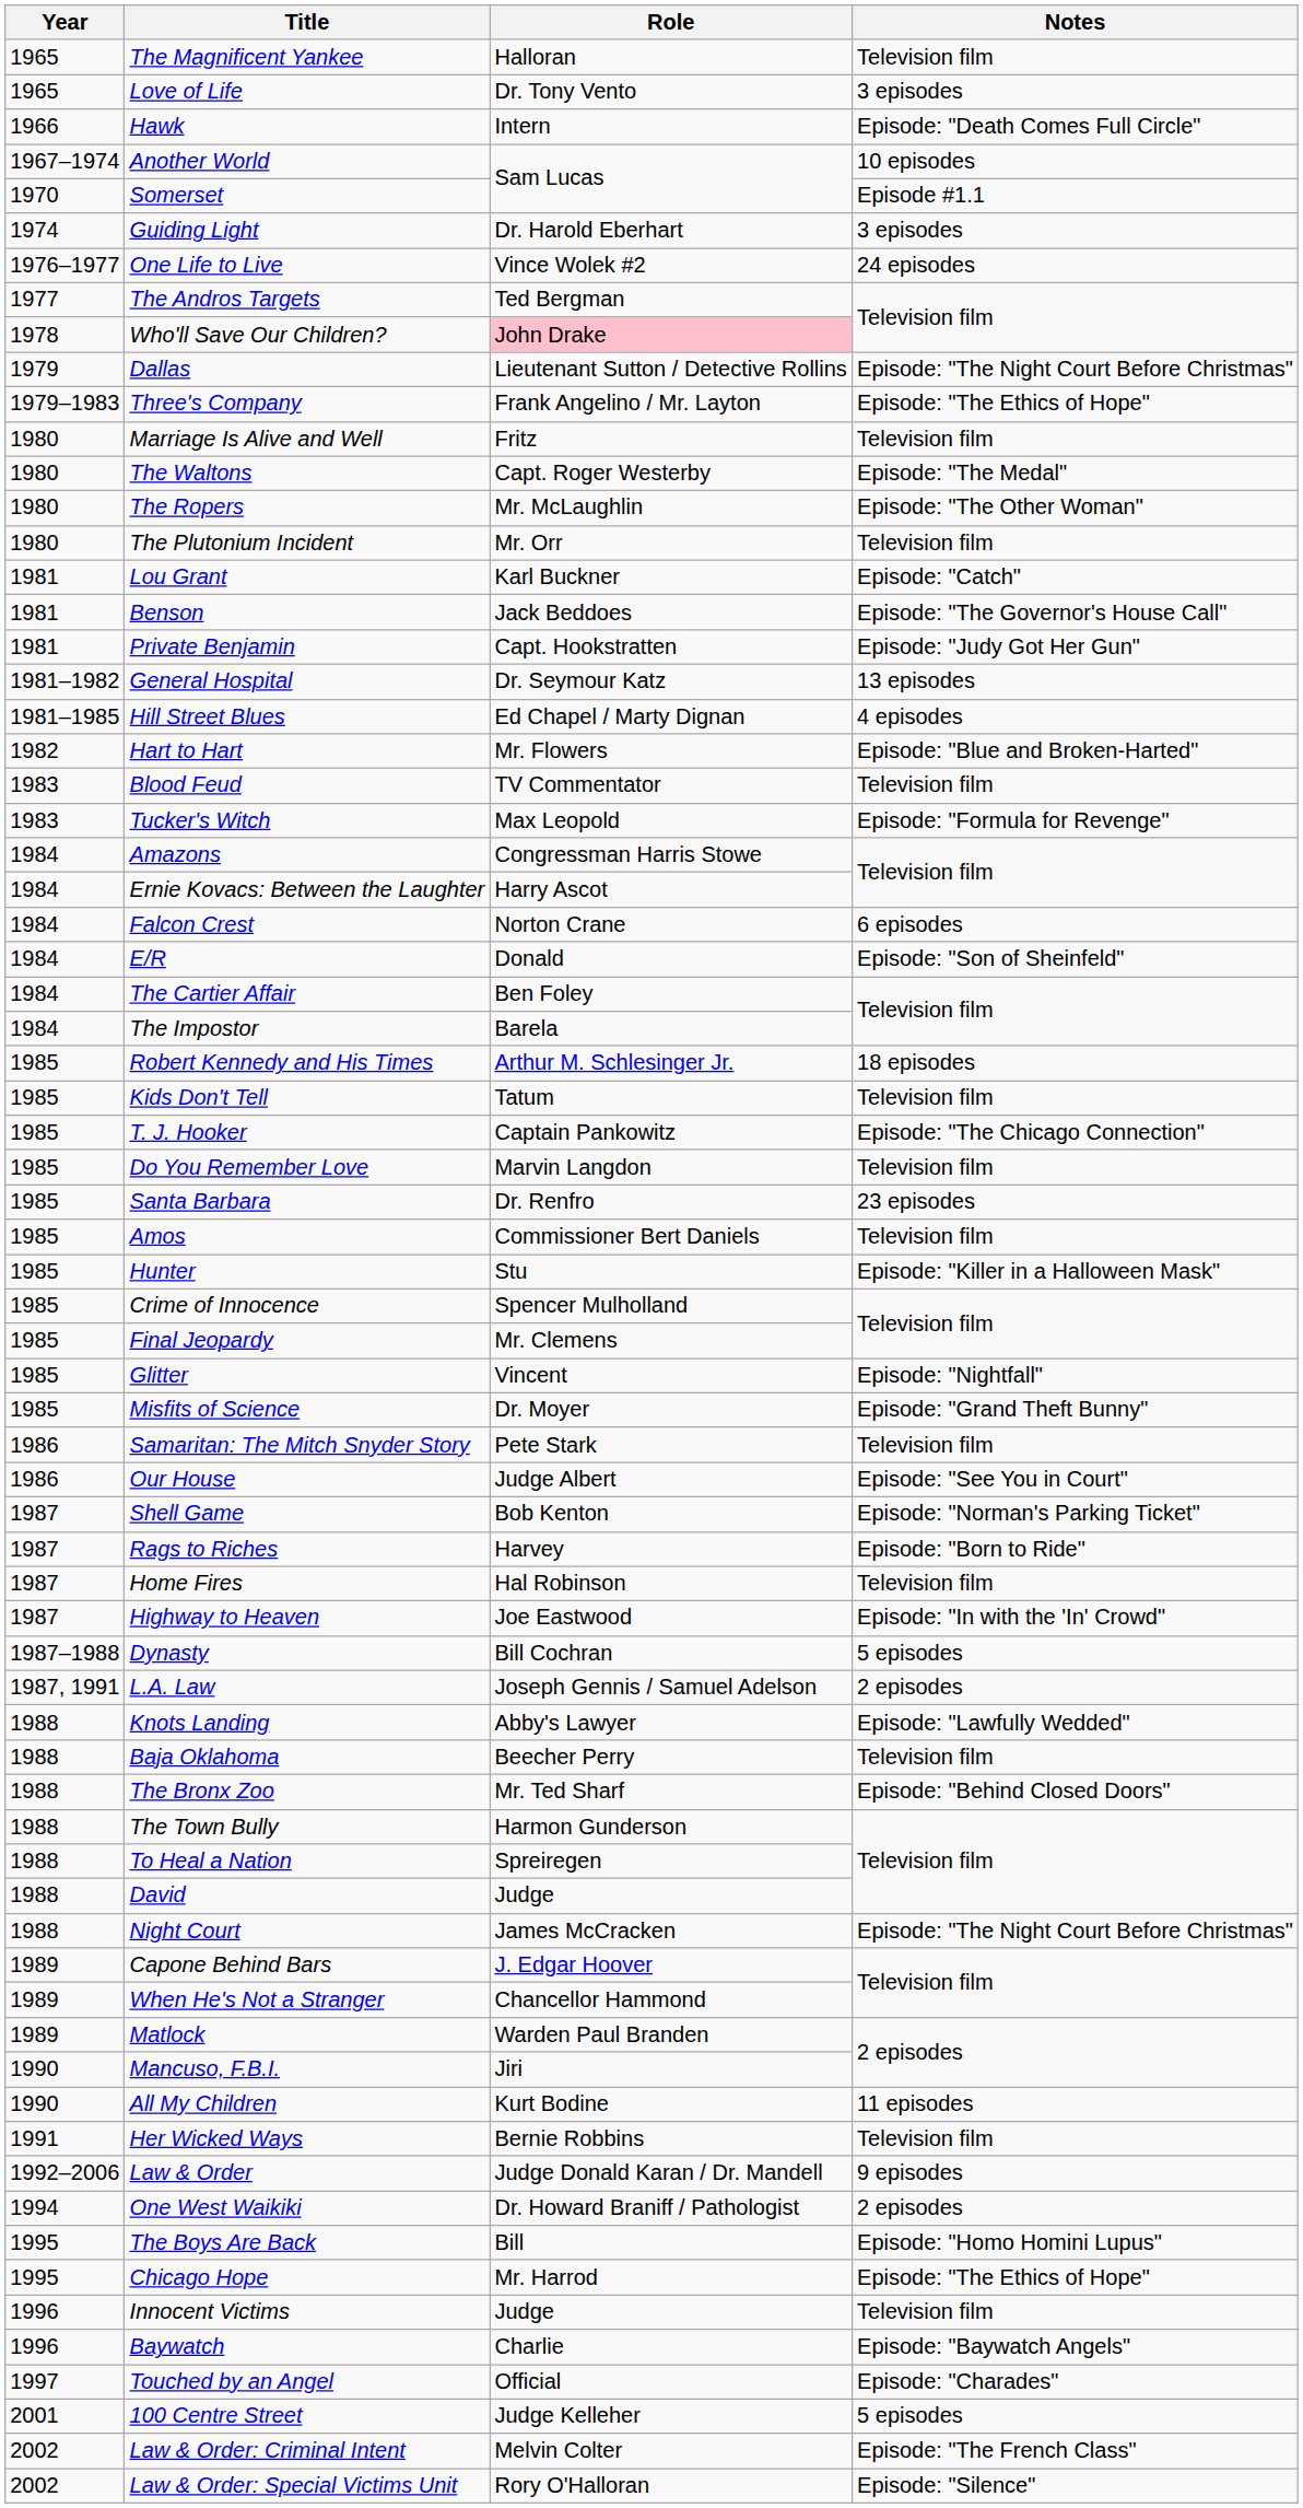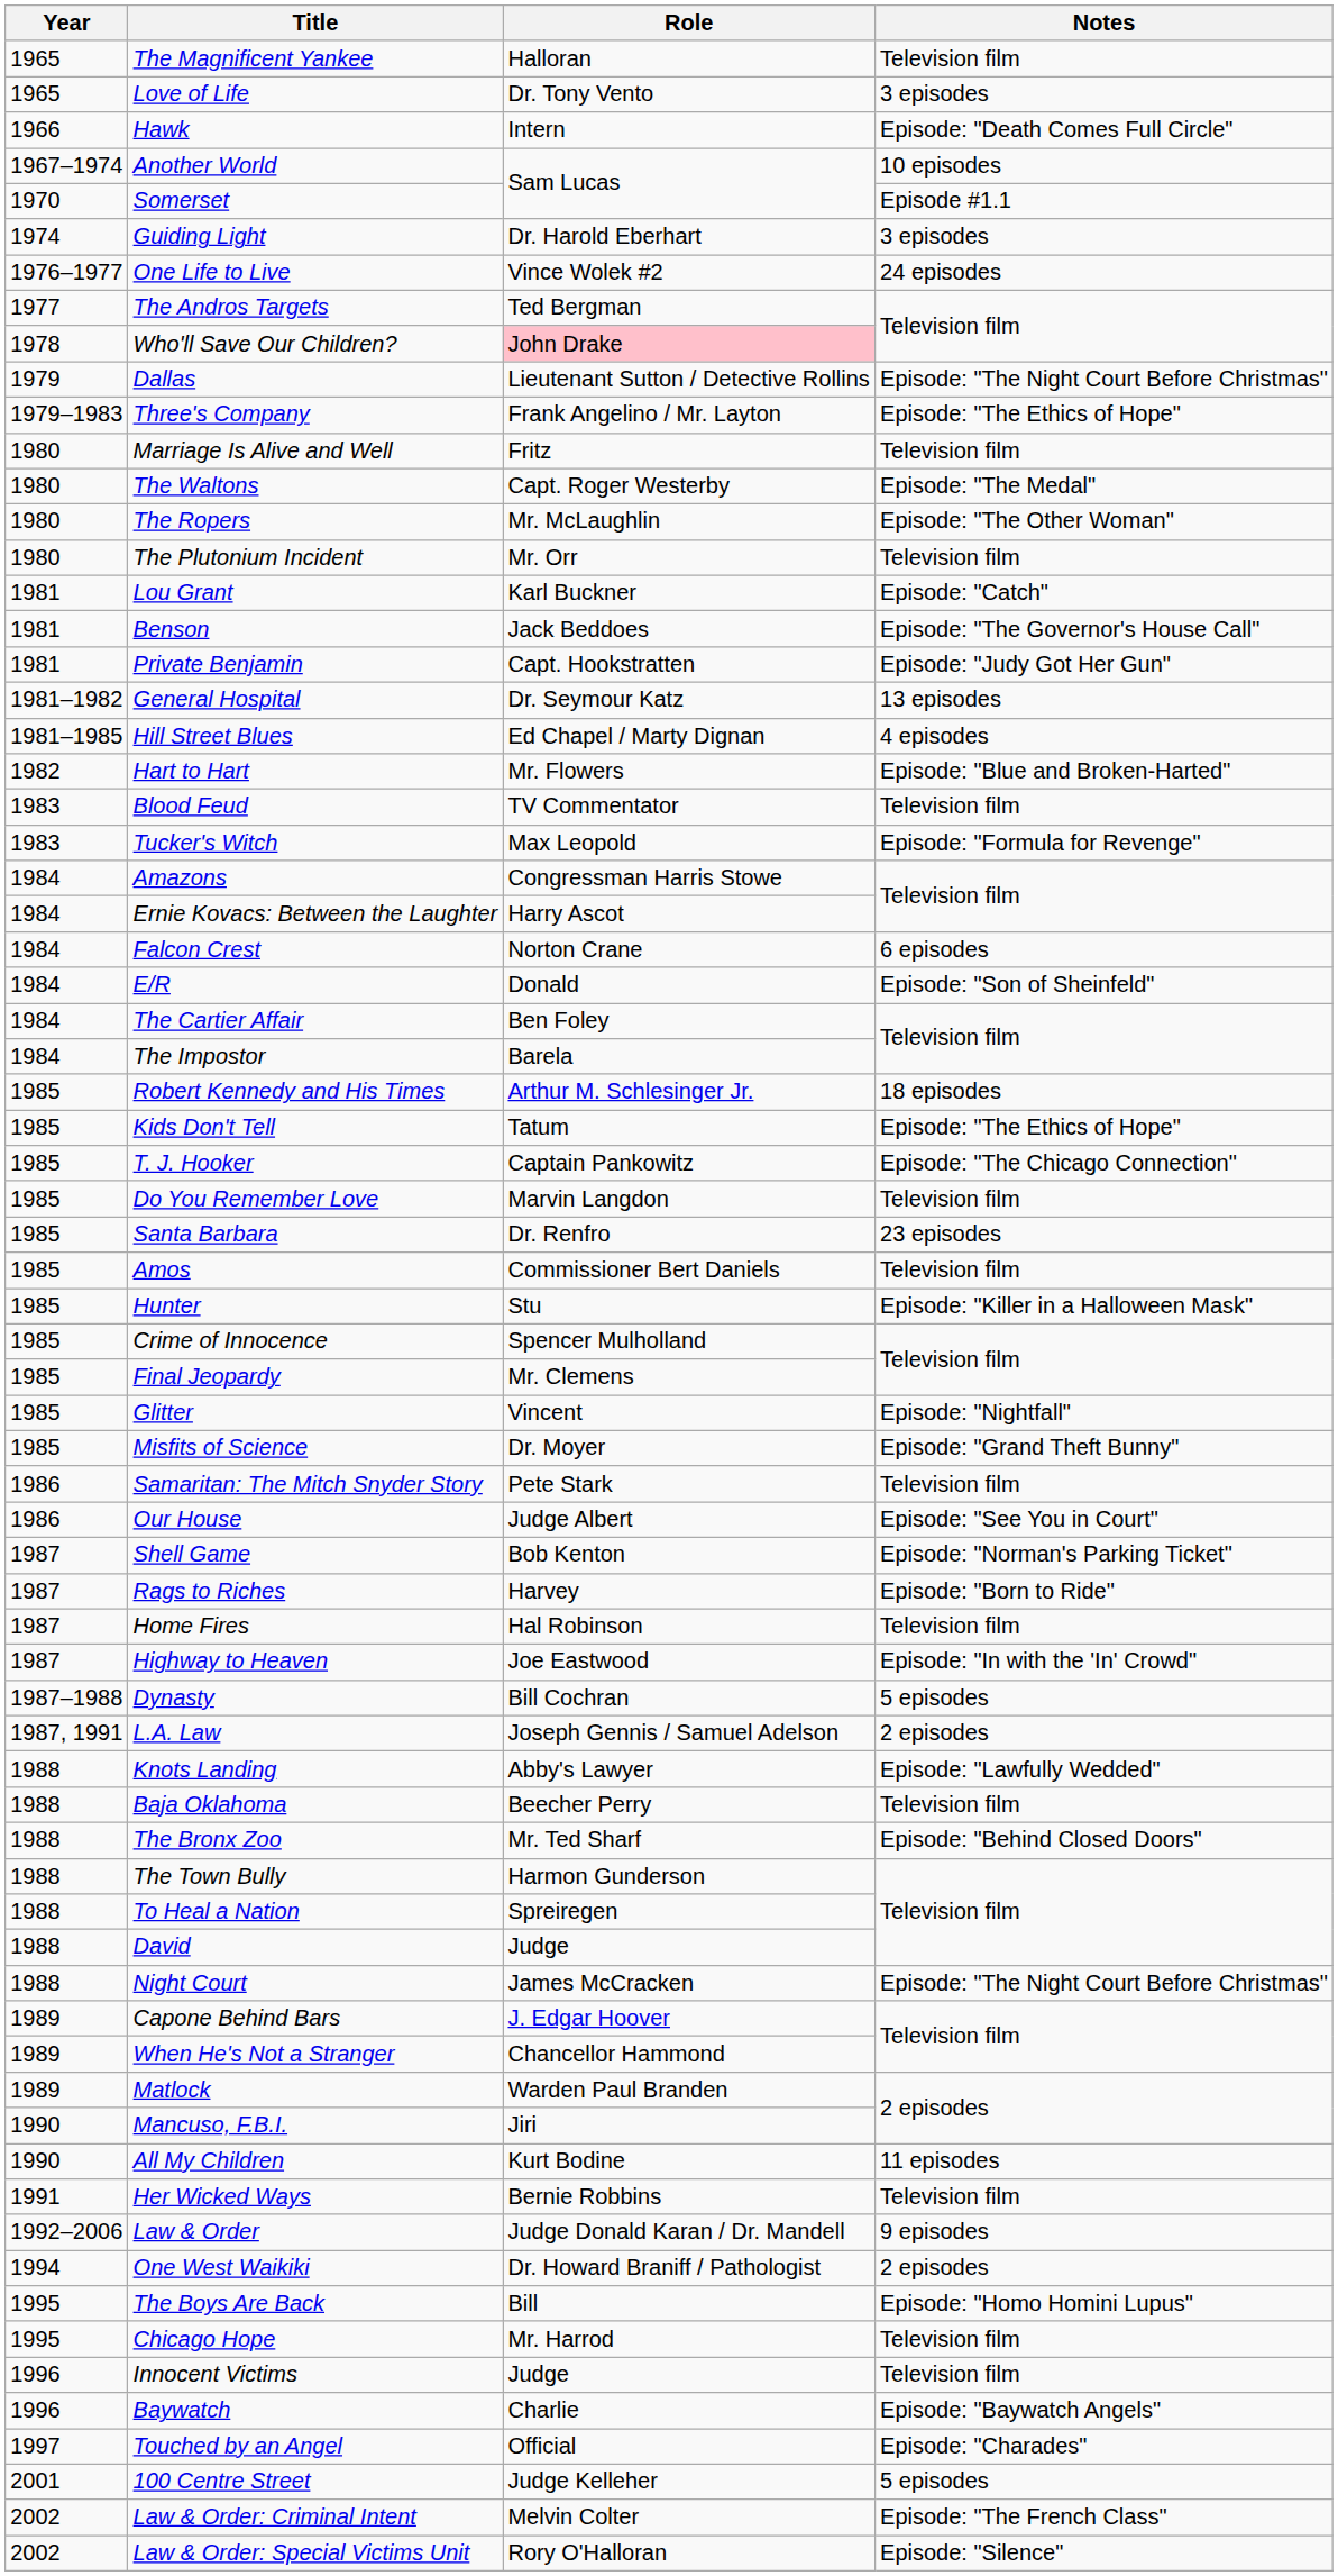 <table class="wikitable sortable">
 <tr>
 <th>Year</th>
 <th>Title</th>
 <th>Role</th>
 <th>Notes</th>
 </tr>
 <tr>
 <td>1965</td>
 <td><a href='#'><em>The Magnificent Yankee</em></a></td>
 <td>Halloran</td>
 <td>Television film</td>
 </tr>
 <tr>
 <td>1965</td>
 <td><em><a href='#'>Love of Life</a></em></td>
 <td>Dr. Tony Vento</td>
 <td>3 episodes</td>
 </tr>
 <tr>
 <td>1966</td>
 <td><a href='#'><em>Hawk</em></a></td>
 <td>Intern</td>
 <td>Episode: "Death Comes Full Circle"</td>
 </tr>
 <tr>
 <td>1967–1974</td>
 <td><a href='#'><em>Another World</em></a></td>
 <td rowspan="2">Sam Lucas</td>
 <td>10 episodes</td>
 </tr>
 <tr>
 <td>1970</td>
 <td><a href='#'><em>Somerset</em></a></td>
 <td>Episode #1.1</td>
 </tr>
 <tr>
 <td>1974</td>
 <td><em><a href='#'>Guiding Light</a></em></td>
 <td>Dr. Harold Eberhart</td>
 <td>3 episodes</td>
 </tr>
 <tr>
 <td>1976–1977</td>
 <td><em><a href='#'>One Life to Live</a></em></td>
 <td>Vince Wolek #2</td>
 <td>24 episodes</td>
 </tr>
 <tr>
 <td>1977</td>
 <td><em><a href='#'>The Andros Targets</a></em></td>
 <td>Ted Bergman</td>
 <td rowspan="2">Television film</td>
 </tr>
 <tr>
 <td>1978</td>
 <td><em>Who'll Save Our Children?</em></td>
 <td style="background: pink;">John Drake</td>
 </tr>
 <tr>
 <td>1979</td>
 <td><em><a href='#'>Dallas</a></em></td>
 <td>Lieutenant Sutton / Detective Rollins</td>
 <td>Episode: "The Night Court Before Christmas"</td>
 </tr>
 <tr>
 <td>1979–1983</td>
 <td><em><a href='#'>Three's Company</a></em></td>
 <td>Frank Angelino / Mr. Layton</td>
 <td>Episode: "The Ethics of Hope"</td>
 </tr>
 <tr>
 <td>1980</td>
 <td><em>Marriage Is Alive and Well</em></td>
 <td>Fritz</td>
 <td>Television film</td>
 </tr>
 <tr>
 <td>1980</td>
 <td><em><a href='#'>The Waltons</a></em></td>
 <td>Capt. Roger Westerby</td>
 <td>Episode: "The Medal"</td>
 </tr>
 <tr>
 <td>1980</td>
 <td><em><a href='#'>The Ropers</a></em></td>
 <td>Mr. McLaughlin</td>
 <td>Episode: "The Other Woman"</td>
 </tr>
 <tr>
 <td>1980</td>
 <td><em>The Plutonium Incident</em></td>
 <td>Mr. Orr</td>
 <td>Television film</td>
 </tr>
 <tr>
 <td>1981</td>
 <td><a href='#'><em>Lou Grant</em></a></td>
 <td>Karl Buckner</td>
 <td>Episode: "Catch"</td>
 </tr>
 <tr>
 <td>1981</td>
 <td><a href='#'><em>Benson</em></a></td>
 <td>Jack Beddoes</td>
 <td>Episode: "The Governor's House Call"</td>
 </tr>
 <tr>
 <td>1981</td>
 <td><a href='#'><em>Private Benjamin</em></a></td>
 <td>Capt. Hookstratten</td>
 <td>Episode: "Judy Got Her Gun"</td>
 </tr>
 <tr>
 <td>1981–1982</td>
 <td><em><a href='#'>General Hospital</a></em></td>
 <td>Dr. Seymour Katz</td>
 <td>13 episodes</td>
 </tr>
 <tr>
 <td>1981–1985</td>
 <td><em><a href='#'>Hill Street Blues</a></em></td>
 <td>Ed Chapel / Marty Dignan</td>
 <td>4 episodes</td>
 </tr>
 <tr>
 <td>1982</td>
 <td><em><a href='#'>Hart to Hart</a></em></td>
 <td>Mr. Flowers</td>
 <td>Episode: "Blue and Broken-Harted"</td>
 </tr>
 <tr>
 <td>1983</td>
 <td><a href='#'><em>Blood Feud</em></a></td>
 <td>TV Commentator</td>
 <td>Television film</td>
 </tr>
 <tr>
 <td>1983</td>
 <td><em><a href='#'>Tucker's Witch</a></em></td>
 <td>Max Leopold</td>
 <td>Episode: "Formula for Revenge"</td>
 </tr>
 <tr>
 <td>1984</td>
 <td><a href='#'><em>Amazons</em></a></td>
 <td>Congressman Harris Stowe</td>
 <td rowspan="2">Television film</td>
 </tr>
 <tr>
 <td>1984</td>
 <td><em>Ernie Kovacs: Between the Laughter</em></td>
 <td>Harry Ascot</td>
 </tr>
 <tr>
 <td>1984</td>
 <td><em><a href='#'>Falcon Crest</a></em></td>
 <td>Norton Crane</td>
 <td>6 episodes</td>
 </tr>
 <tr>
 <td>1984</td>
 <td><em><a href='#'>E/R</a></em></td>
 <td>Donald</td>
 <td>Episode: "Son of Sheinfeld"</td>
 </tr>
 <tr>
 <td>1984</td>
 <td><em><a href='#'>The Cartier Affair</a></em></td>
 <td>Ben Foley</td>
 <td rowspan="2">Television film</td>
 </tr>
 <tr>
 <td>1984</td>
 <td><em>The Impostor</em></td>
 <td>Barela</td>
 </tr>
 <tr>
 <td>1985</td>
 <td><em><a href='#'>Robert Kennedy and His Times</a></em></td>
 <td><a href='#'>Arthur M. Schlesinger Jr.</a></td>
 <td>18 episodes</td>
 </tr>
 <tr>
 <td>1985</td>
 <td><em><a href='#'>Kids Don't Tell</a></em></td>
 <td>Tatum</td>
-<td>Television film</td>
+<td>Episode: "The Ethics of Hope"</td>
 </tr>
 <tr>
 <td>1985</td>
 <td><em><a href='#'>T. J. Hooker</a></em></td>
 <td>Captain Pankowitz</td>
 <td>Episode: "The Chicago Connection"</td>
 </tr>
 <tr>
 <td>1985</td>
 <td><a href='#'><em>Do You Remember Love</em></a></td>
 <td>Marvin Langdon</td>
 <td>Television film</td>
 </tr>
 <tr>
 <td>1985</td>
 <td><a href='#'><em>Santa Barbara</em></a></td>
 <td>Dr. Renfro</td>
 <td>23 episodes</td>
 </tr>
 <tr>
 <td>1985</td>
 <td><a href='#'><em>Amos</em></a></td>
 <td>Commissioner Bert Daniels</td>
 <td>Television film</td>
 </tr>
 <tr>
 <td>1985</td>
 <td><a href='#'><em>Hunter</em></a></td>
 <td>Stu</td>
 <td>Episode: "Killer in a Halloween Mask"</td>
 </tr>
 <tr>
 <td>1985</td>
 <td><em>Crime of Innocence</em></td>
 <td>Spencer Mulholland</td>
 <td rowspan="2">Television film</td>
 </tr>
 <tr>
 <td>1985</td>
 <td><a href='#'><em>Final Jeopardy</em></a></td>
 <td>Mr. Clemens</td>
 </tr>
 <tr>
 <td>1985</td>
 <td><a href='#'><em>Glitter</em></a></td>
 <td>Vincent</td>
 <td>Episode: "Nightfall"</td>
 </tr>
 <tr>
 <td>1985</td>
 <td><em><a href='#'>Misfits of Science</a></em></td>
 <td>Dr. Moyer</td>
 <td>Episode: "Grand Theft Bunny"</td>
 </tr>
 <tr>
 <td>1986</td>
 <td><em><a href='#'>Samaritan: The Mitch Snyder Story</a></em></td>
 <td>Pete Stark</td>
 <td>Television film</td>
 </tr>
 <tr>
 <td>1986</td>
 <td><a href='#'><em>Our House</em></a></td>
 <td>Judge Albert</td>
 <td>Episode: "See You in Court"</td>
 </tr>
 <tr>
 <td>1987</td>
 <td><a href='#'><em>Shell Game</em></a></td>
 <td>Bob Kenton</td>
 <td>Episode: "Norman's Parking Ticket"</td>
 </tr>
 <tr>
 <td>1987</td>
 <td><a href='#'><em>Rags to Riches</em></a></td>
 <td>Harvey</td>
 <td>Episode: "Born to Ride"</td>
 </tr>
 <tr>
 <td>1987</td>
 <td><em>Home Fires</em></td>
 <td>Hal Robinson</td>
 <td>Television film</td>
 </tr>
 <tr>
 <td>1987</td>
 <td><em><a href='#'>Highway to Heaven</a></em></td>
 <td>Joe Eastwood</td>
 <td>Episode: "In with the 'In' Crowd"</td>
 </tr>
 <tr>
 <td>1987–1988</td>
 <td><a href='#'><em>Dynasty</em></a></td>
 <td>Bill Cochran</td>
 <td>5 episodes</td>
 </tr>
 <tr>
 <td>1987, 1991</td>
 <td><em><a href='#'>L.A. Law</a></em></td>
 <td>Joseph Gennis / Samuel Adelson</td>
 <td>2 episodes</td>
 </tr>
 <tr>
 <td>1988</td>
 <td><em><a href='#'>Knots Landing</a></em></td>
 <td>Abby's Lawyer</td>
 <td>Episode: "Lawfully Wedded"</td>
 </tr>
 <tr>
 <td>1988</td>
 <td><em><a href='#'>Baja Oklahoma</a></em></td>
 <td>Beecher Perry</td>
 <td>Television film</td>
 </tr>
 <tr>
 <td>1988</td>
 <td><a href='#'><em>The Bronx Zoo</em></a></td>
 <td>Mr. Ted Sharf</td>
 <td>Episode: "Behind Closed Doors"</td>
 </tr>
 <tr>
 <td>1988</td>
 <td><em>The Town Bully</em></td>
 <td>Harmon Gunderson</td>
 <td rowspan="3">Television film</td>
 </tr>
 <tr>
 <td>1988</td>
 <td><em><a href='#'>To Heal a Nation</a></em></td>
 <td>Spreiregen</td>
 </tr>
 <tr>
 <td>1988</td>
 <td><a href='#'><em>David</em></a></td>
 <td>Judge</td>
 </tr>
 <tr>
 <td>1988</td>
 <td><em><a href='#'>Night Court</a></em></td>
 <td>James McCracken</td>
 <td>Episode: "The Night Court Before Christmas"</td>
 </tr>
 <tr>
 <td>1989</td>
 <td><em>Capone Behind Bars</em></td>
 <td><a href='#'>J. Edgar Hoover</a></td>
 <td rowspan="2">Television film</td>
 </tr>
 <tr>
 <td>1989</td>
 <td><em><a href='#'>When He's Not a Stranger</a></em></td>
 <td>Chancellor Hammond</td>
 </tr>
 <tr>
 <td>1989</td>
 <td><a href='#'><em>Matlock</em></a></td>
 <td>Warden Paul Branden</td>
 <td rowspan="2">2 episodes</td>
 </tr>
 <tr>
 <td>1990</td>
 <td><em><a href='#'>Mancuso, F.B.I.</a></em></td>
 <td>Jiri</td>
 </tr>
 <tr>
 <td>1990</td>
 <td><em><a href='#'>All My Children</a></em></td>
 <td>Kurt Bodine</td>
 <td>11 episodes</td>
 </tr>
 <tr>
 <td>1991</td>
 <td><em><a href='#'>Her Wicked Ways</a></em></td>
 <td>Bernie Robbins</td>
 <td>Television film</td>
 </tr>
 <tr>
 <td>1992–2006</td>
 <td><em><a href='#'>Law & Order</a></em></td>
 <td>Judge Donald Karan / Dr. Mandell</td>
 <td>9 episodes</td>
 </tr>
 <tr>
 <td>1994</td>
 <td><em><a href='#'>One West Waikiki</a></em></td>
 <td>Dr. Howard Braniff / Pathologist</td>
 <td>2 episodes</td>
 </tr>
 <tr>
 <td>1995</td>
 <td><a href='#'><em>The Boys Are Back</em></a></td>
 <td>Bill</td>
 <td>Episode: "Homo Homini Lupus"</td>
 </tr>
 <tr>
 <td>1995</td>
 <td><em><a href='#'>Chicago Hope</a></em></td>
 <td>Mr. Harrod</td>
-<td>Episode: "The Ethics of Hope"</td>
+<td>Television film</td>
 </tr>
 <tr>
 <td>1996</td>
 <td><em>Innocent Victims</em></td>
 <td>Judge</td>
 <td>Television film</td>
 </tr>
 <tr>
 <td>1996</td>
 <td><em><a href='#'>Baywatch</a></em></td>
 <td>Charlie</td>
 <td>Episode: "Baywatch Angels"</td>
 </tr>
 <tr>
 <td>1997</td>
 <td><em><a href='#'>Touched by an Angel</a></em></td>
 <td>Official</td>
 <td>Episode: "Charades"</td>
 </tr>
 <tr>
 <td>2001</td>
 <td><em><a href='#'>100 Centre Street</a></em></td>
 <td>Judge Kelleher</td>
 <td>5 episodes</td>
 </tr>
 <tr>
 <td>2002</td>
 <td><em><a href='#'>Law & Order: Criminal Intent</a></em></td>
 <td>Melvin Colter</td>
 <td>Episode: "The French Class"</td>
 </tr>
 <tr>
 <td>2002</td>
 <td><em><a href='#'>Law & Order: Special Victims Unit</a></em></td>
 <td>Rory O'Halloran</td>
 <td>Episode: "Silence"</td>
 </tr>
 </table>
